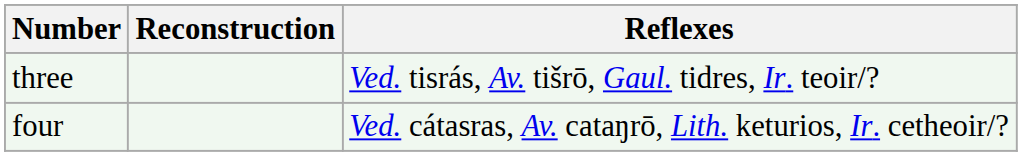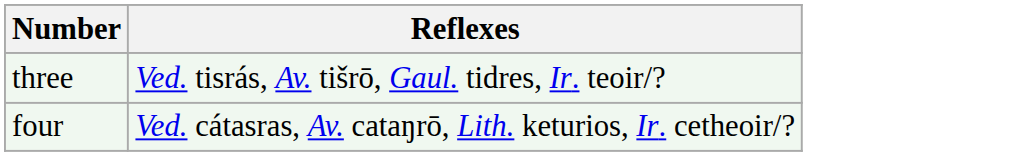 <table class="wikitable" style="background-color:#f0f8f0">
 <tr>
 <th>Number</th>
-<th>Reconstruction</th>
 <th>Reflexes</th>
 </tr>
 <tr>
 <td>three</td>
-<td></td>
 <td><a href='#'><em>Ved.</em></a> tisrás, <a href='#'><em>Av.</em></a> tišrō, <a href='#'><em>Gaul.</em></a> tidres, <a href='#'><em>Ir</em>.</a> teoir/?</td>
 </tr>
 <tr>
 <td>four</td>
-<td></td>
 <td><a href='#'><em>Ved.</em></a> cátasras, <a href='#'><em>Av.</em></a> cataŋrō, <a href='#'><em>Lith.</em></a> keturios, <a href='#'><em>Ir</em>.</a> cetheoir/?</td>
 </tr>
 </table>
